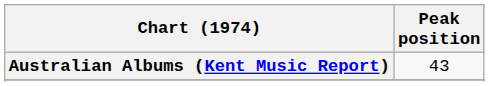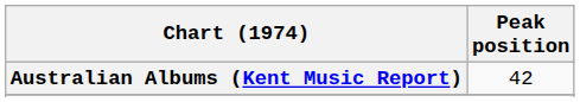 <table class="wikitable sortable plainrowheaders" style="text-align:center">
 <tr>
 <th scope="col">Chart (1974)</th>
 <th scope="col">Peak<br>position</th>
 </tr>
 <tr>
 <th scope="row">Australian Albums (<a href='#'>Kent Music Report</a>)</th>
-<td>43</td>
+<td>42</td>
 </tr>
 <tr>
 </tr>
 <tr>
 </tr>
 <tr>
 </tr>
 </table>
